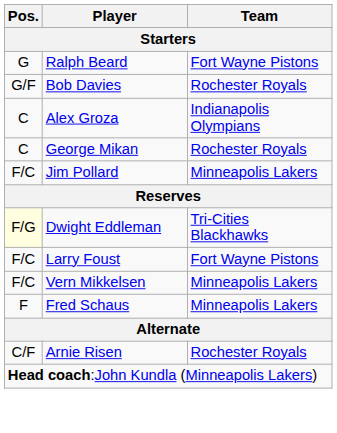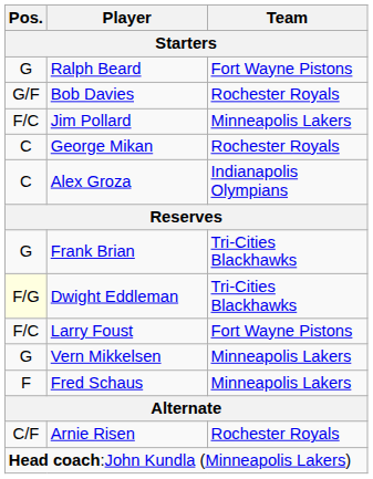 <table class="wikitable">
 <tr>
 <th scope="col" width="30px">Pos.</th>
 <th scope="col" width="150px">Player</th>
 <th scope="col" width="150px">Team</th>
 </tr>
 <tr>
 <th scope="col" colspan="3">Starters</th>
 </tr>
 <tr>
 <td style="text-align:center">G</td>
 <td><a href='#'>Ralph Beard</a></td>
 <td><a href='#'>Fort Wayne Pistons</a></td>
 </tr>
 <tr>
 <td style="text-align:center">G/F</td>
 <td><a href='#'>Bob Davies</a></td>
 <td><a href='#'>Rochester Royals</a></td>
 </tr>
 <tr>
-<td style="text-align:center">C</td>
-<td><a href='#'>Alex Groza</a></td>
-<td><a href='#'>Indianapolis Olympians</a></td>
+<td style="text-align:center">F/C</td>
+<td><a href='#'>Jim Pollard</a></td>
+<td><a href='#'>Minneapolis Lakers</a></td>
 </tr>
 <tr>
 <td style="text-align:center">C</td>
 <td><a href='#'>George Mikan</a></td>
 <td><a href='#'>Rochester Royals</a></td>
 </tr>
 <tr>
-<td style="text-align:center">F/C</td>
-<td><a href='#'>Jim Pollard</a></td>
-<td><a href='#'>Minneapolis Lakers</a></td>
+<td style="text-align:center">C</td>
+<td><a href='#'>Alex Groza</a></td>
+<td><a href='#'>Indianapolis Olympians</a></td>
 </tr>
 <tr>
 <th scope="col" colspan="3">Reserves</th>
+</tr>
+<tr>
+<td style="text-align:center">G</td>
+<td><a href='#'>Frank Brian</a></td>
+<td><a href='#'>Tri-Cities Blackhawks</a></td>
 </tr>
 <tr>
 <td style="background: lightyellow; text-align:center">F/G</td>
 <td><a href='#'>Dwight Eddleman</a></td>
 <td><a href='#'>Tri-Cities Blackhawks</a></td>
 </tr>
 <tr>
 <td style="text-align:center">F/C</td>
 <td><a href='#'>Larry Foust</a></td>
 <td><a href='#'>Fort Wayne Pistons</a></td>
 </tr>
 <tr>
-<td style="text-align:center">F/C</td>
+<td style="text-align:center">G</td>
 <td><a href='#'>Vern Mikkelsen</a></td>
 <td><a href='#'>Minneapolis Lakers</a></td>
 </tr>
 <tr>
 <td style="text-align:center">F</td>
 <td><a href='#'>Fred Schaus</a></td>
 <td><a href='#'>Minneapolis Lakers</a></td>
 </tr>
 <tr>
 <th scope="col" colspan="3">Alternate</th>
 </tr>
 <tr>
 <td style="text-align:center">C/F</td>
 <td><a href='#'>Arnie Risen</a></td>
 <td><a href='#'>Rochester Royals</a></td>
 </tr>
 <tr>
 <td colspan="3"><strong>Head coach</strong>:<a href='#'>John Kundla</a> (<a href='#'>Minneapolis Lakers</a>)</td>
 </tr>
 </table>
